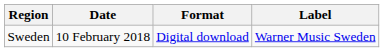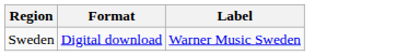 <table class=wikitable>
 <tr>
 <th>Region</th>
-<th>Date</th>
 <th>Format</th>
 <th>Label</th>
 </tr>
 <tr>
 <td>Sweden</td>
-<td>10 February 2018</td>
 <td><a href='#'>Digital download</a></td>
 <td><a href='#'>Warner Music Sweden</a></td>
 </tr>
 </table>
